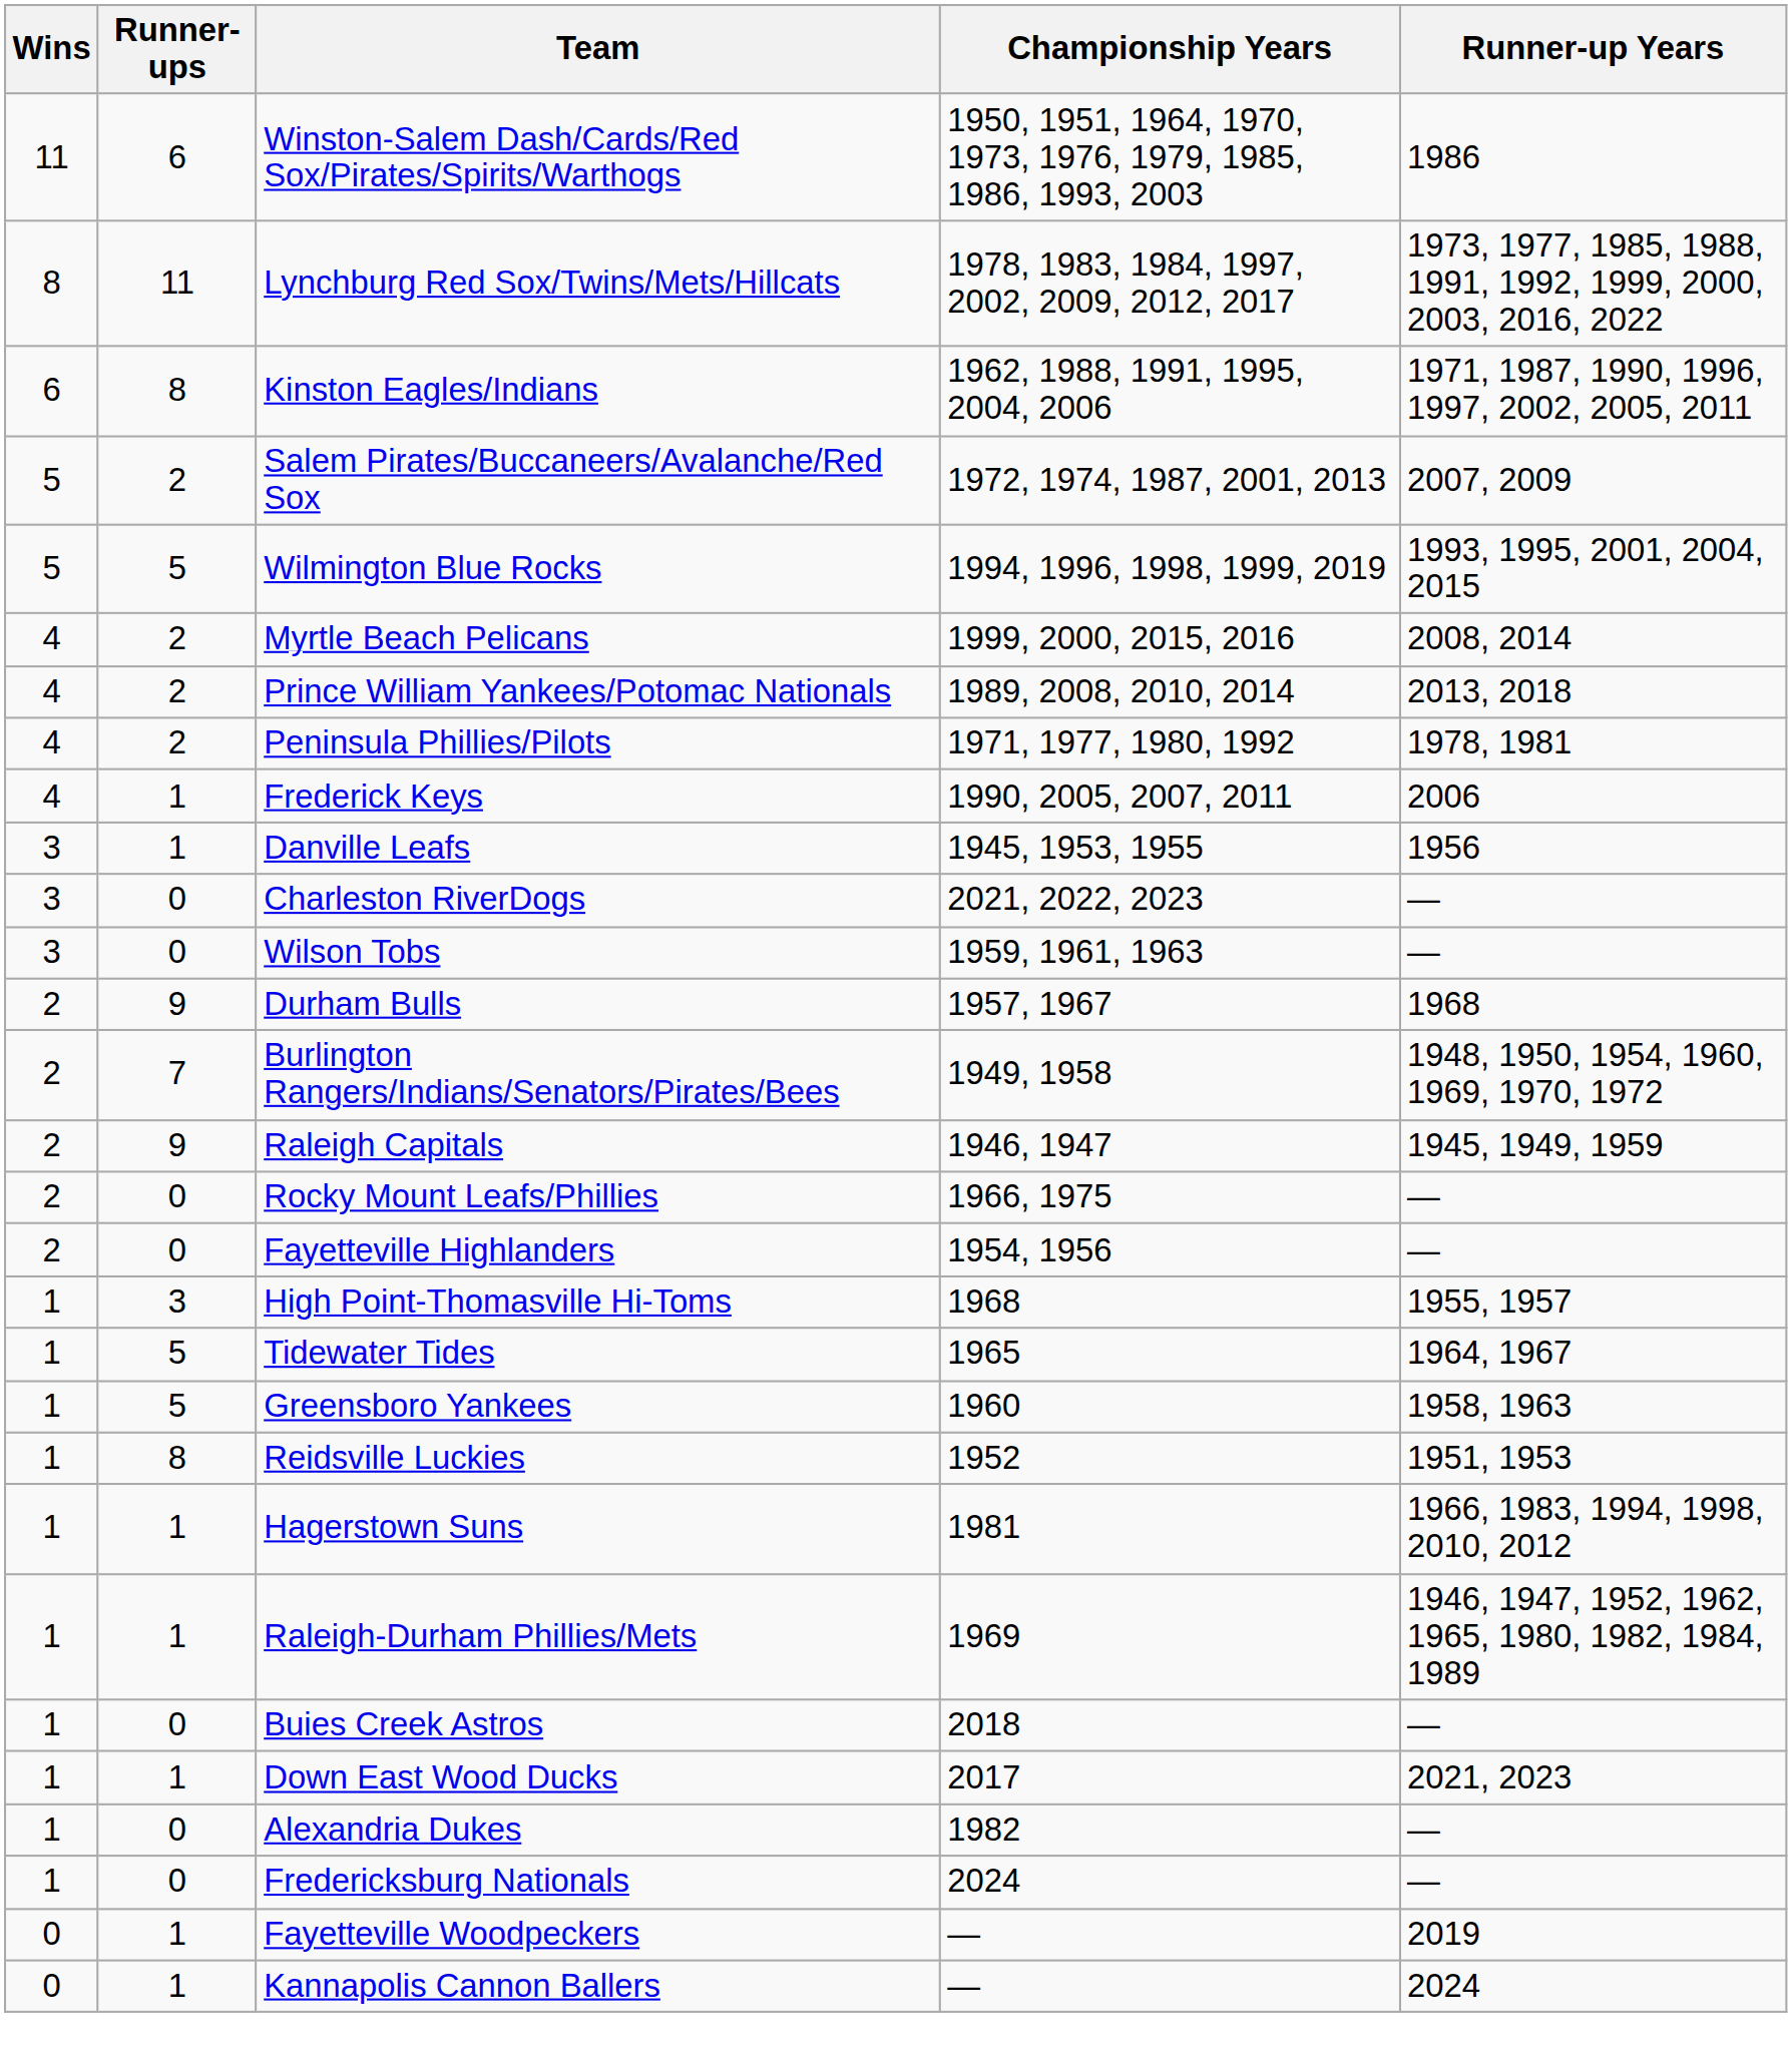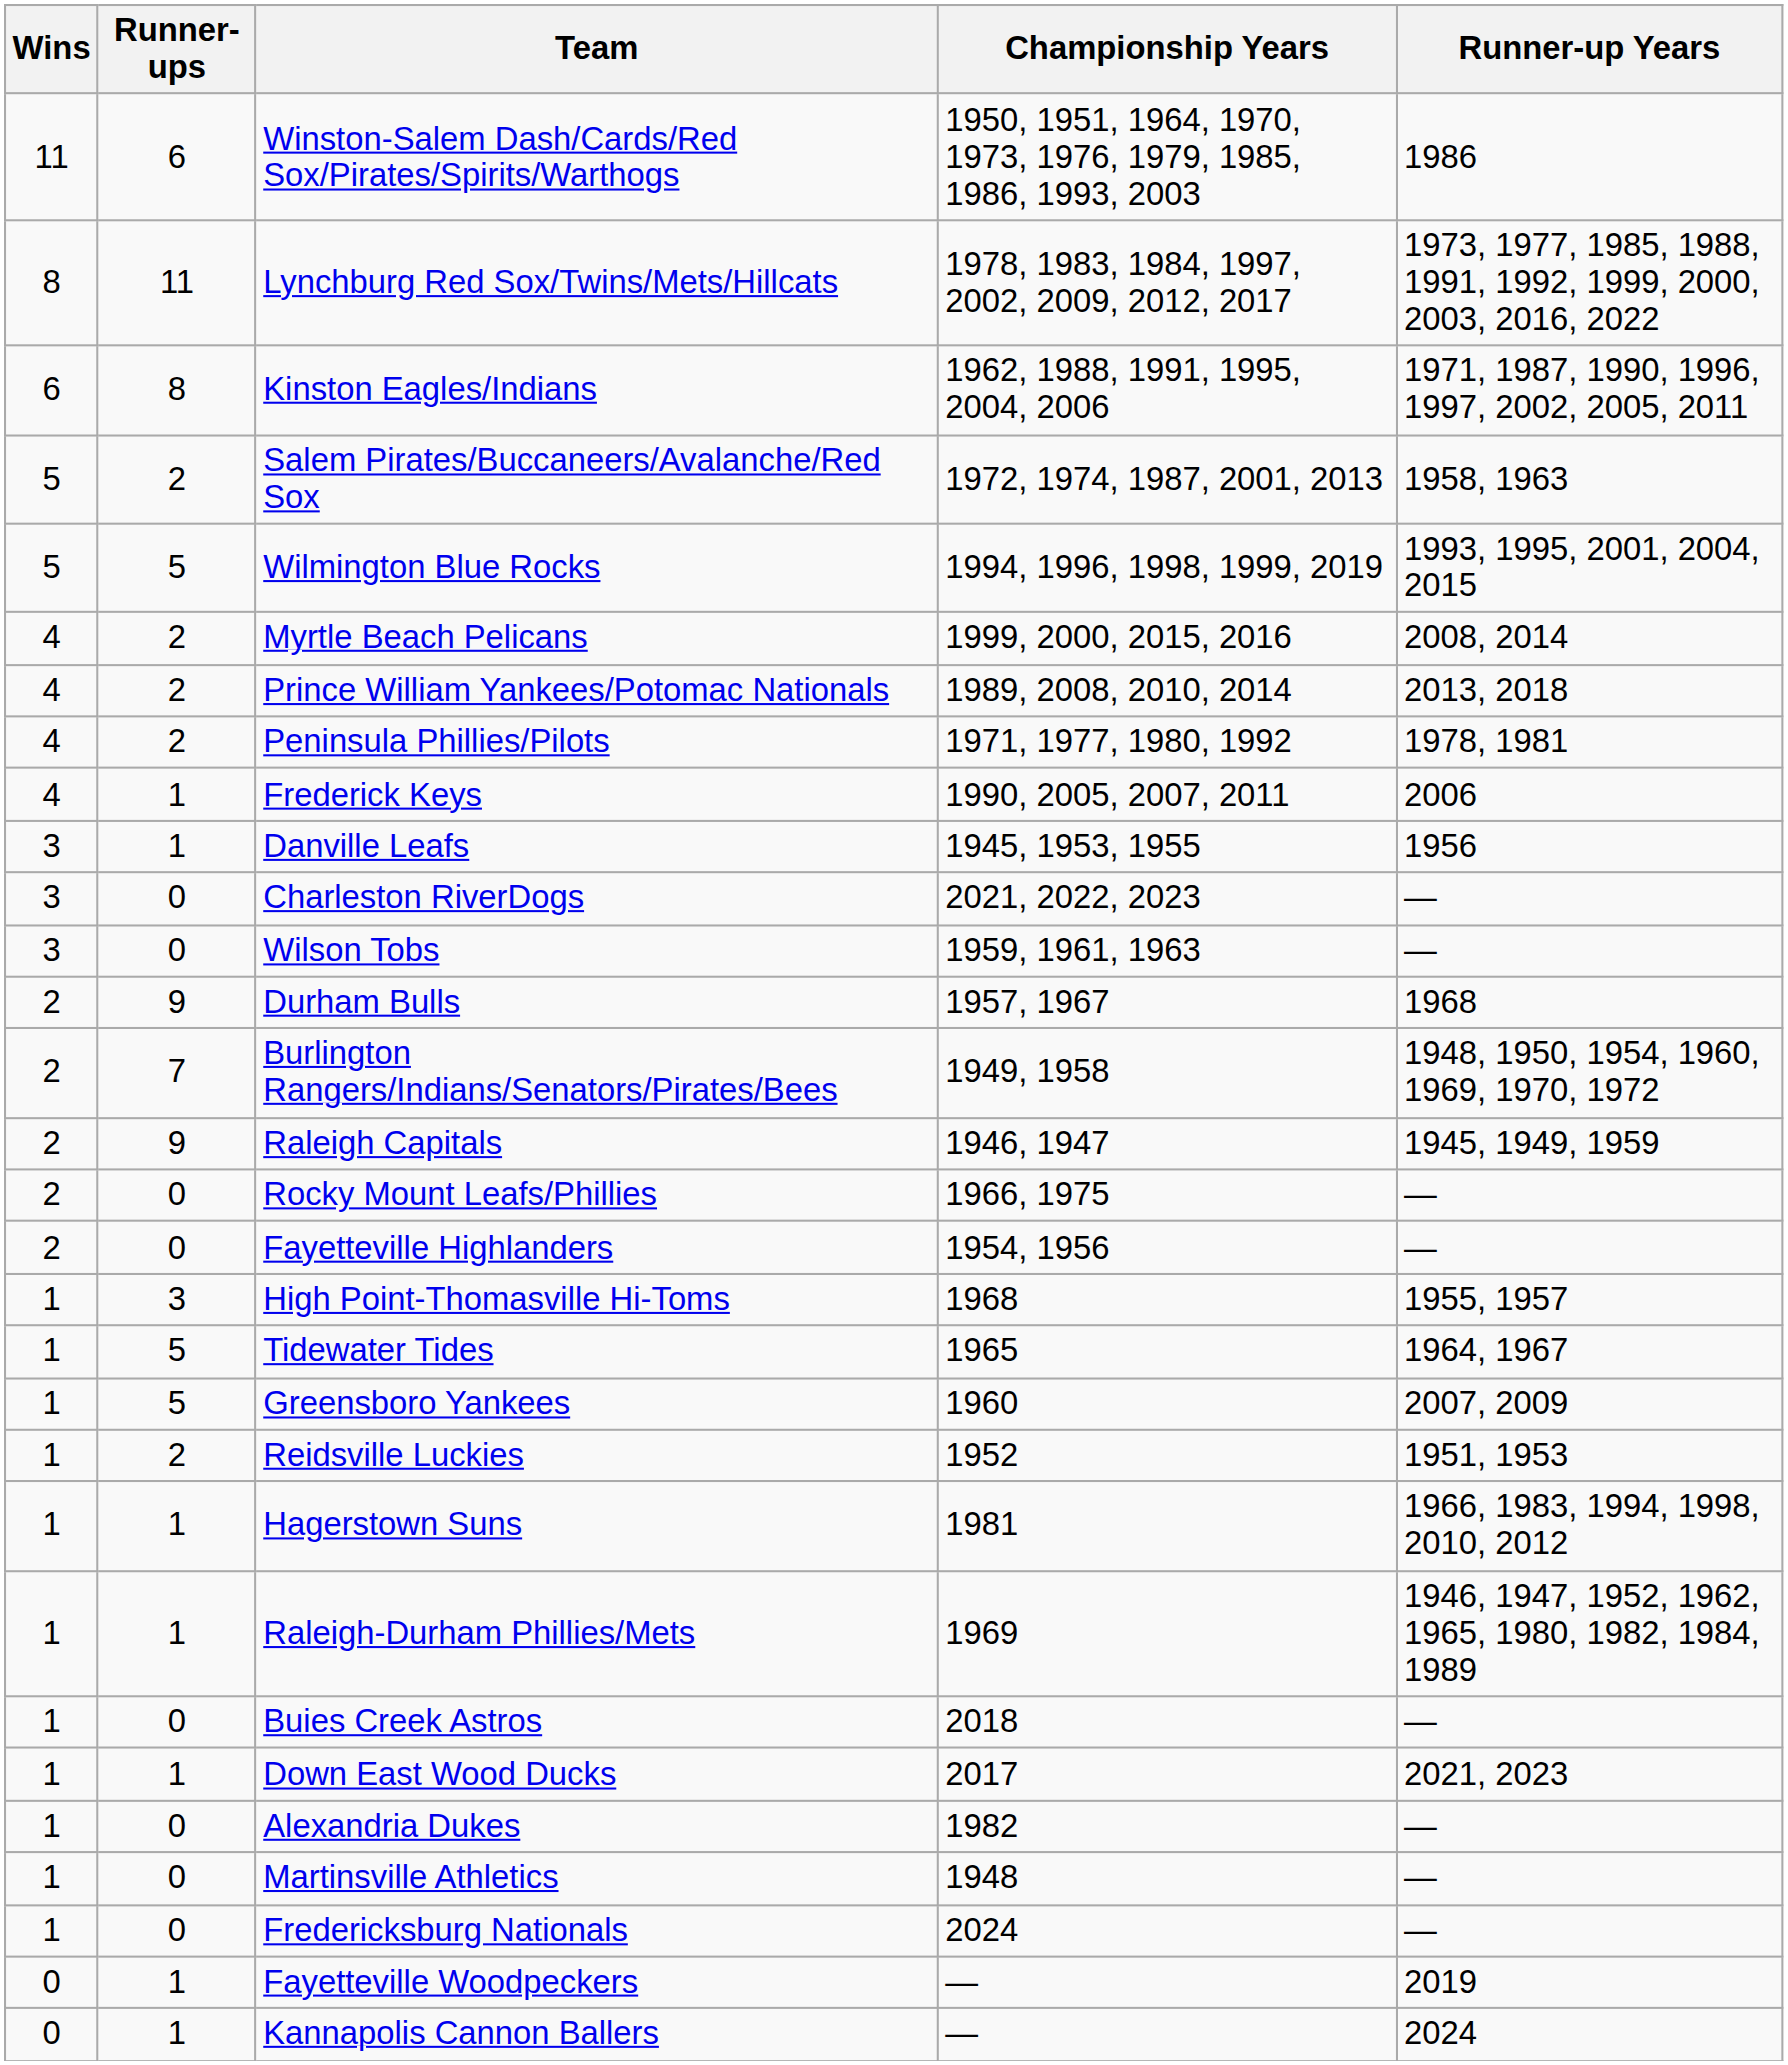 <table class="sortable wikitable" style="text-align:left;">
 <tr>
 <th>Wins</th>
 <th>Runner-ups</th>
 <th>Team</th>
 <th>Championship Years</th>
 <th>Runner-up Years</th>
 </tr>
 <tr>
 <td style="text-align:center;">11</td>
 <td style="text-align:center;">6</td>
 <td><a href='#'>Winston-Salem Dash/Cards/Red Sox/Pirates/Spirits/Warthogs</a></td>
 <td>1950, 1951, 1964, 1970, 1973, 1976, 1979, 1985, 1986, 1993, 2003</td>
 <td>1986</td>
 </tr>
 <tr>
 <td style="text-align:center;">8</td>
 <td style="text-align:center;">11</td>
 <td><a href='#'>Lynchburg Red Sox/Twins/Mets/Hillcats</a></td>
 <td>1978, 1983, 1984, 1997, 2002, 2009, 2012, 2017</td>
 <td>1973, 1977, 1985, 1988, 1991, 1992, 1999, 2000, 2003, 2016, 2022</td>
 </tr>
 <tr>
 <td style="text-align:center;">6</td>
 <td style="text-align:center;">8</td>
 <td><a href='#'>Kinston Eagles/Indians</a></td>
 <td>1962, 1988, 1991, 1995, 2004, 2006</td>
 <td>1971, 1987, 1990, 1996, 1997, 2002, 2005, 2011</td>
 </tr>
 <tr>
 <td style="text-align:center;">5</td>
 <td style="text-align:center;">2</td>
 <td><a href='#'>Salem Pirates/Buccaneers/Avalanche/Red Sox</a></td>
 <td>1972, 1974, 1987, 2001, 2013</td>
-<td>2007, 2009</td>
+<td>1958, 1963</td>
 </tr>
 <tr>
 <td style="text-align:center;">5</td>
 <td style="text-align:center;">5</td>
 <td><a href='#'>Wilmington Blue Rocks</a></td>
 <td>1994, 1996, 1998, 1999, 2019</td>
 <td>1993, 1995, 2001, 2004, 2015</td>
 </tr>
 <tr>
 <td style="text-align:center;">4</td>
 <td style="text-align:center;">2</td>
 <td><a href='#'>Myrtle Beach Pelicans</a></td>
 <td>1999, 2000, 2015, 2016</td>
 <td>2008, 2014</td>
 </tr>
 <tr>
 <td style="text-align:center;">4</td>
 <td style="text-align:center;">2</td>
 <td><a href='#'>Prince William Yankees/Potomac Nationals</a></td>
 <td>1989, 2008, 2010, 2014</td>
 <td>2013, 2018</td>
 </tr>
 <tr>
 <td style="text-align:center;">4</td>
 <td style="text-align:center;">2</td>
 <td><a href='#'>Peninsula Phillies/Pilots</a></td>
 <td>1971, 1977, 1980, 1992</td>
 <td>1978, 1981</td>
 </tr>
 <tr>
 <td style="text-align:center;">4</td>
 <td style="text-align:center;">1</td>
 <td><a href='#'>Frederick Keys</a></td>
 <td>1990, 2005, 2007, 2011</td>
 <td>2006</td>
 </tr>
 <tr>
 <td style="text-align:center;">3</td>
 <td style="text-align:center;">1</td>
 <td><a href='#'>Danville Leafs</a></td>
 <td>1945, 1953, 1955</td>
 <td>1956</td>
 </tr>
 <tr>
 <td style="text-align:center;">3</td>
 <td style="text-align:center;">0</td>
 <td><a href='#'>Charleston RiverDogs</a></td>
 <td>2021, 2022, 2023</td>
 <td>—</td>
 </tr>
 <tr>
 <td style="text-align:center;">3</td>
 <td style="text-align:center;">0</td>
 <td><a href='#'>Wilson Tobs</a></td>
 <td>1959, 1961, 1963</td>
 <td>—</td>
 </tr>
 <tr>
 <td style="text-align:center;">2</td>
 <td style="text-align:center;">9</td>
 <td><a href='#'>Durham Bulls</a></td>
 <td>1957, 1967</td>
 <td>1968</td>
 </tr>
 <tr>
 <td style="text-align:center;">2</td>
 <td style="text-align:center;">7</td>
 <td><a href='#'>Burlington Rangers/Indians/Senators/Pirates/Bees</a></td>
 <td>1949, 1958</td>
 <td>1948, 1950, 1954, 1960, 1969, 1970, 1972</td>
 </tr>
 <tr>
 <td style="text-align:center;">2</td>
 <td style="text-align:center;">9</td>
 <td><a href='#'>Raleigh Capitals</a></td>
 <td>1946, 1947</td>
 <td>1945, 1949, 1959</td>
 </tr>
 <tr>
 <td style="text-align:center;">2</td>
 <td style="text-align:center;">0</td>
 <td><a href='#'>Rocky Mount Leafs/Phillies</a></td>
 <td>1966, 1975</td>
 <td>—</td>
 </tr>
 <tr>
 <td style="text-align:center;">2</td>
 <td style="text-align:center;">0</td>
 <td><a href='#'>Fayetteville Highlanders</a></td>
 <td>1954, 1956</td>
 <td>—</td>
 </tr>
 <tr>
 <td style="text-align:center;">1</td>
 <td style="text-align:center;">3</td>
 <td><a href='#'>High Point-Thomasville Hi-Toms</a></td>
 <td>1968</td>
 <td>1955, 1957</td>
 </tr>
 <tr>
 <td style="text-align:center;">1</td>
 <td style="text-align:center;">5</td>
 <td><a href='#'>Tidewater Tides</a></td>
 <td>1965</td>
 <td>1964, 1967</td>
 </tr>
 <tr>
 <td style="text-align:center;">1</td>
 <td style="text-align:center;">5</td>
 <td><a href='#'>Greensboro Yankees</a></td>
 <td>1960</td>
-<td>1958, 1963</td>
+<td>2007, 2009</td>
 </tr>
 <tr>
 <td style="text-align:center;">1</td>
-<td style="text-align:center;">8</td>
+<td style="text-align:center;">2</td>
 <td><a href='#'>Reidsville Luckies</a></td>
 <td>1952</td>
 <td>1951, 1953</td>
 </tr>
 <tr>
 <td style="text-align:center;">1</td>
 <td style="text-align:center;">1</td>
 <td><a href='#'>Hagerstown Suns</a></td>
 <td>1981</td>
 <td>1966, 1983, 1994, 1998, 2010, 2012</td>
 </tr>
 <tr>
 <td style="text-align:center;">1</td>
 <td style="text-align:center;">1</td>
 <td><a href='#'>Raleigh-Durham Phillies/Mets</a></td>
 <td>1969</td>
 <td>1946, 1947, 1952, 1962, 1965, 1980, 1982, 1984, 1989</td>
 </tr>
 <tr>
 <td style="text-align:center;">1</td>
 <td style="text-align:center;">0</td>
 <td><a href='#'>Buies Creek Astros</a></td>
 <td>2018</td>
 <td>—</td>
 </tr>
 <tr>
 <td style="text-align:center;">1</td>
 <td style="text-align:center;">1</td>
 <td><a href='#'>Down East Wood Ducks</a></td>
 <td>2017</td>
 <td>2021, 2023</td>
 </tr>
 <tr>
 <td style="text-align:center;">1</td>
 <td style="text-align:center;">0</td>
 <td><a href='#'>Alexandria Dukes</a></td>
 <td>1982</td>
 <td>—</td>
 </tr>
 <tr>
 <td style="text-align:center;">1</td>
 <td style="text-align:center;">0</td>
+<td><a href='#'>Martinsville Athletics</a></td>
+<td>1948</td>
+<td>—</td>
+</tr>
+<tr>
+<td style="text-align:center;">1</td>
+<td style="text-align:center;">0</td>
 <td><a href='#'>Fredericksburg Nationals</a></td>
 <td>2024</td>
 <td>—</td>
 </tr>
 <tr>
 <td style="text-align:center;">0</td>
 <td style="text-align:center;">1</td>
 <td><a href='#'>Fayetteville Woodpeckers</a></td>
 <td>—</td>
 <td>2019</td>
 </tr>
 <tr>
 <td style="text-align:center;">0</td>
 <td style="text-align:center;">1</td>
 <td><a href='#'>Kannapolis Cannon Ballers</a></td>
 <td>—</td>
 <td>2024</td>
 </tr>
 </table>
